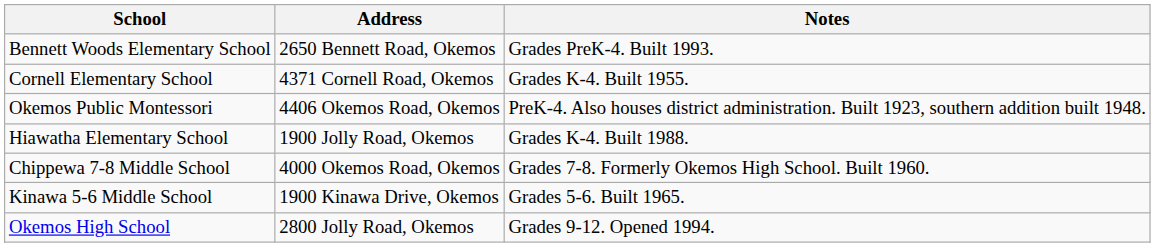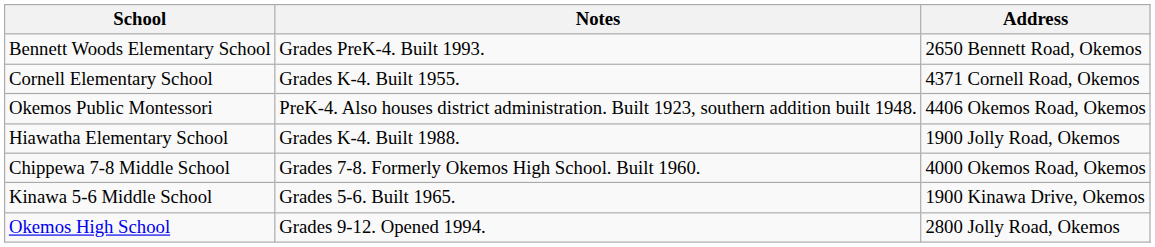 <table class="wikitable">
 <tr>
 <th>School</th>
+<th>Notes</th>
 <th>Address</th>
-<th>Notes</th>
 </tr>
 <tr>
 <td>Bennett Woods Elementary School</td>
+<td>Grades PreK-4. Built 1993.</td>
 <td>2650 Bennett Road, Okemos</td>
-<td>Grades PreK-4. Built 1993.</td>
 </tr>
 <tr>
 <td>Cornell Elementary School</td>
+<td>Grades K-4. Built 1955.</td>
 <td>4371 Cornell Road, Okemos</td>
-<td>Grades K-4. Built 1955.</td>
 </tr>
 <tr>
 <td>Okemos Public Montessori</td>
+<td>PreK-4. Also houses district administration. Built 1923, southern addition built 1948.</td>
 <td>4406 Okemos Road, Okemos</td>
-<td>PreK-4. Also houses district administration. Built 1923, southern addition built 1948.</td>
 </tr>
 <tr>
 <td>Hiawatha Elementary School</td>
+<td>Grades K-4. Built 1988.</td>
 <td>1900 Jolly Road, Okemos</td>
-<td>Grades K-4. Built 1988.</td>
 </tr>
 <tr>
 <td>Chippewa 7-8 Middle School</td>
+<td>Grades 7-8. Formerly Okemos High School. Built 1960.</td>
 <td>4000 Okemos Road, Okemos</td>
-<td>Grades 7-8. Formerly Okemos High School. Built 1960.</td>
 </tr>
 <tr>
 <td>Kinawa 5-6 Middle School</td>
+<td>Grades 5-6. Built 1965.</td>
 <td>1900 Kinawa Drive, Okemos</td>
-<td>Grades 5-6. Built 1965.</td>
 </tr>
 <tr>
 <td><a href='#'>Okemos High School</a></td>
+<td>Grades 9-12. Opened 1994.</td>
 <td>2800 Jolly Road, Okemos</td>
-<td>Grades 9-12. Opened 1994.</td>
 </tr>
 </table>
